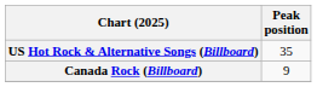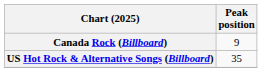 <table class="wikitable sortable plainrowheaders" style="text-align:center">
 <tr>
 <th scope="col">Chart (2025)</th>
 <th scope="col">Peak<br>position</th>
 </tr>
 <tr>
+<th scope="row">Canada <a href='#'>Rock</a> (<em><a href='#'>Billboard</a></em>)</th>
+<td>9</td>
+</tr>
+<tr>
 <th scope="row">US <a href='#'>Hot Rock & Alternative Songs</a> (<em><a href='#'>Billboard</a></em>)</th>
 <td>35</td>
 </tr>
 <tr>
-<th scope="row">Canada <a href='#'>Rock</a> (<em><a href='#'>Billboard</a></em>)</th>
-<td>9</td>
-</tr>
-<tr>
 </tr>
 </table>
